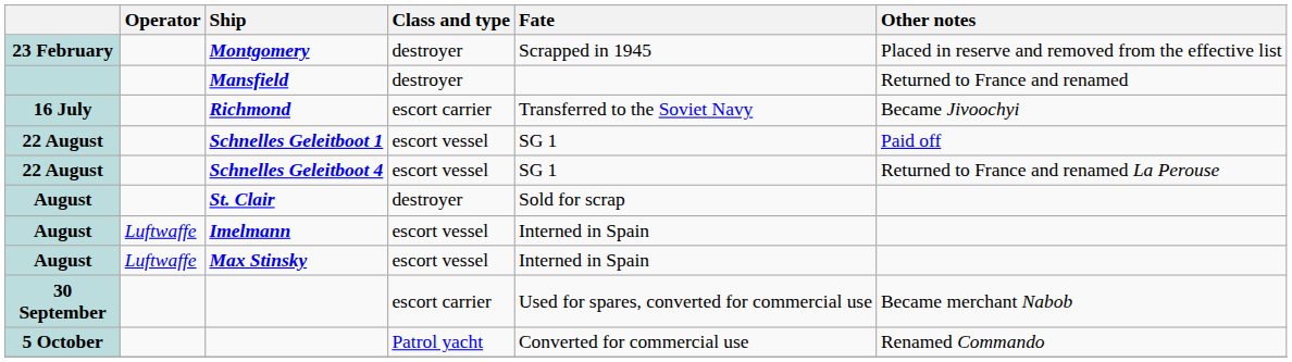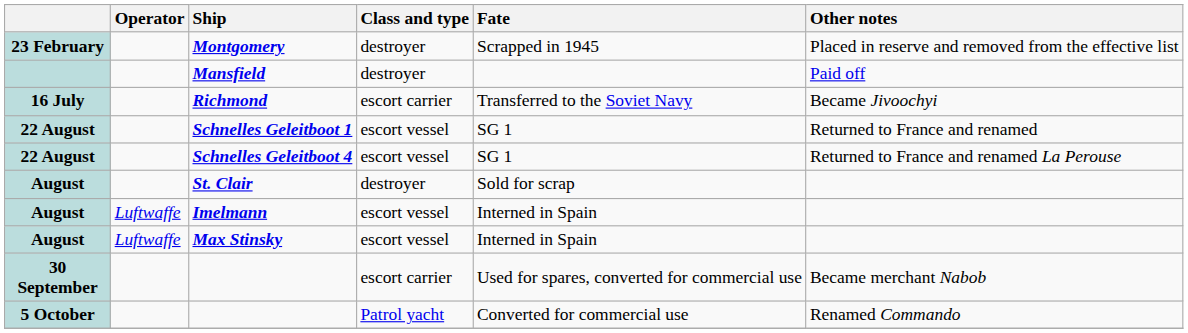 <table class="wikitable">
 <tr>
 <th width="90"></th>
 <th style="text-align: left;">Operator</th>
 <th style="text-align: left;">Ship</th>
 <th style="text-align: left;">Class and type</th>
 <th style="text-align: left;">Fate</th>
 <th style="text-align: left;">Other notes</th>
 </tr>
 <tr>
 <th style="background: #bbdddd;">23 February</th>
 <td></td>
 <td><strong><a href='#'><em>Montgomery</em></a></strong></td>
 <td> destroyer</td>
 <td>Scrapped in 1945</td>
 <td>Placed in reserve and removed from the effective list</td>
 </tr>
 <tr>
 <th style="background: #bbdddd;"></th>
 <td></td>
 <td><strong><a href='#'><em>Mansfield</em></a></strong></td>
 <td> destroyer</td>
 <td></td>
-<td>Returned to France and renamed </td>
+<td><a href='#'>Paid off</a></td>
 </tr>
 <tr>
 <th style="background: #bbdddd;">16 July</th>
 <td></td>
 <td><strong><a href='#'><em>Richmond</em></a></strong></td>
 <td> escort carrier</td>
 <td>Transferred to the <a href='#'>Soviet Navy</a></td>
 <td>Became <em>Jivoochyi</em></td>
 </tr>
 <tr>
 <th style="background: #bbdddd;">22 August</th>
 <td></td>
 <td><strong><em><a href='#'>Schnelles Geleitboot 1</a></em></strong></td>
 <td> escort vessel</td>
 <td>SG 1</td>
-<td><a href='#'>Paid off</a></td>
+<td>Returned to France and renamed </td>
 </tr>
 <tr>
 <th style="background: #bbdddd;">22 August</th>
 <td></td>
 <td><strong><em><a href='#'>Schnelles Geleitboot 4</a></em></strong></td>
 <td> escort vessel</td>
 <td>SG 1</td>
 <td>Returned to France and renamed <em>La Perouse</em></td>
 </tr>
 <tr>
 <th style="background: #bbdddd;">August</th>
 <td></td>
 <td><strong><a href='#'><em>St. Clair</em></a></strong></td>
 <td> destroyer</td>
 <td>Sold for scrap</td>
 <td></td>
 </tr>
 <tr>
 <th style="background: #bbdddd;">August</th>
 <td><em><a href='#'>Luftwaffe</a></em></td>
 <td><strong><a href='#'><em>Imelmann</em></a></strong></td>
 <td> escort vessel</td>
 <td>Interned in Spain</td>
 <td></td>
 </tr>
 <tr>
 <th style="background: #bbdddd;">August</th>
 <td><em><a href='#'>Luftwaffe</a></em></td>
 <td><strong><a href='#'><em>Max Stinsky</em></a></strong></td>
 <td> escort vessel</td>
 <td>Interned in Spain</td>
 <td></td>
 </tr>
 <tr>
 <th style="background: #bbdddd;">30 September</th>
 <td></td>
 <td><strong></strong></td>
 <td> escort carrier</td>
 <td>Used for spares, converted for commercial use</td>
 <td>Became merchant <em>Nabob</em></td>
 </tr>
 <tr>
 <th style="background: #bbdddd;">5 October</th>
 <td></td>
 <td><strong></strong></td>
 <td><a href='#'>Patrol yacht</a></td>
 <td>Converted for commercial use</td>
 <td>Renamed <em>Commando</em></td>
 </tr>
 <tr>
 </tr>
 </table>
